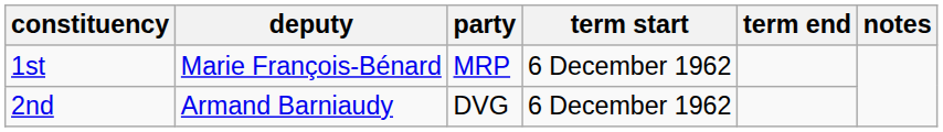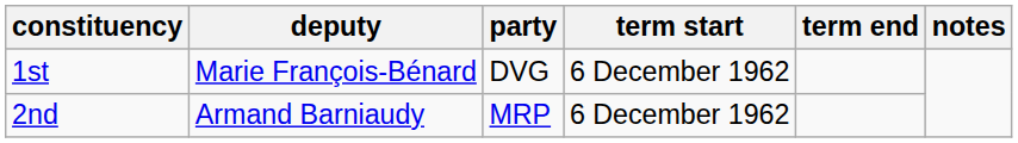 <table class="wikitable">
 <tr>
 <th>constituency</th>
 <th>deputy</th>
 <th>party</th>
 <th>term start</th>
 <th>term end</th>
 <th>notes</th>
 </tr>
 <tr>
 <td><a href='#'>1st</a></td>
 <td><a href='#'>Marie François-Bénard</a></td>
-<td><a href='#'>MRP</a></td>
+<td>DVG</td>
 <td>6 December 1962</td>
 <td 2 April 1967></td>
 </tr>
 <tr>
 <td><a href='#'>2nd</a></td>
 <td><a href='#'>Armand Barniaudy</a></td>
-<td>DVG</td>
+<td><a href='#'>MRP</a></td>
 <td>6 December 1962</td>
 <td 2 April 1967></td>
 </tr>
 </table>
